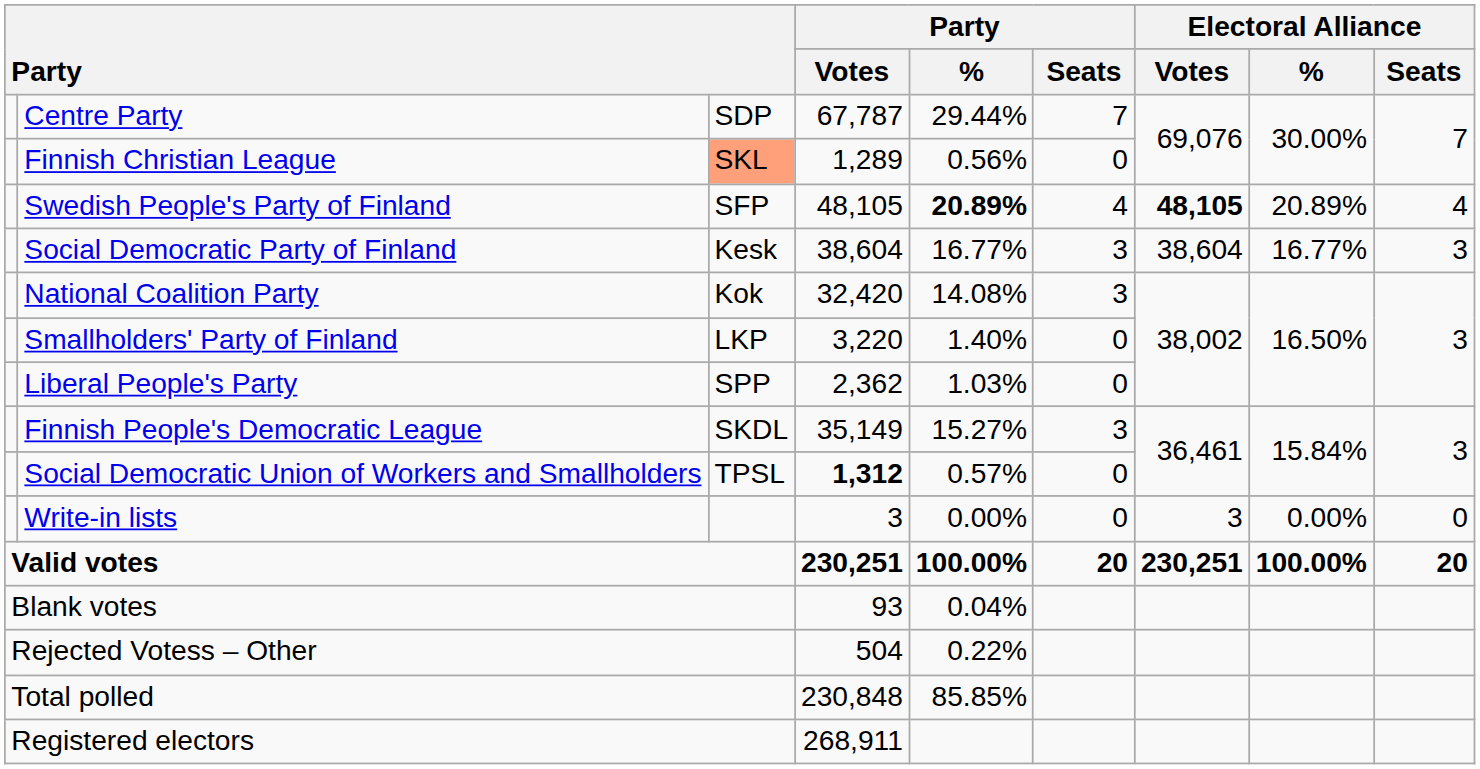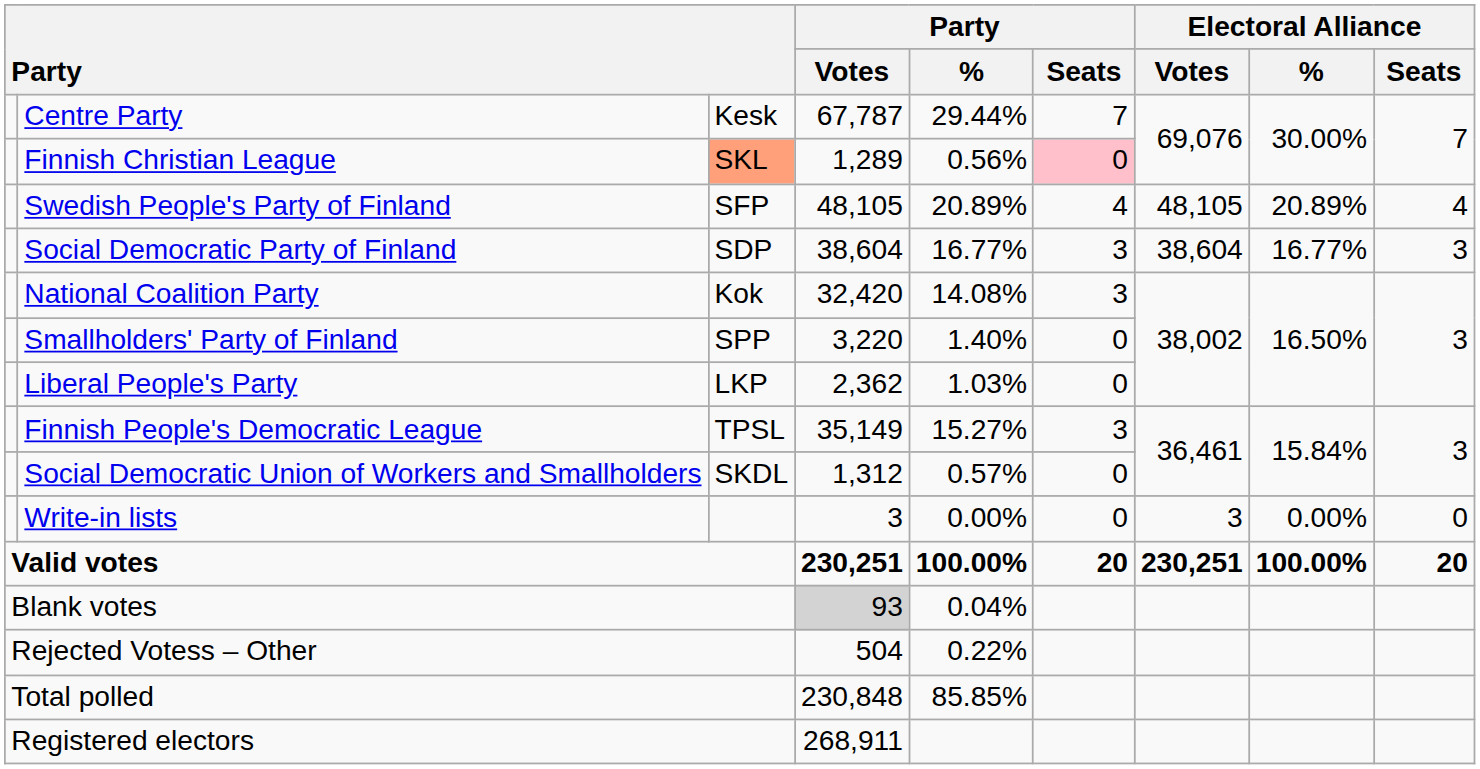 <table class="wikitable" border="1" style="text-align:right;">
 <tr>
 <th style="text-align:left;" valign=bottom rowspan=2 colspan=3>Party</th>
 <th colspan=3>Party</th>
 <th colspan=3>Electoral Alliance</th>
 </tr>
 <tr>
 <th align=center valign=bottom width="50">Votes</th>
 <th align=center valign=bottom width="50">%</th>
 <th align=center valign=bottom width="50">Seats</th>
 <th align=center valign=bottom width="50">Votes</th>
 <th align=center valign=bottom width="50">%</th>
 <th align=center valign=bottom width="50">Seats</th>
 </tr>
 <tr>
 <td></td>
 <td align=left><a href='#'>Centre Party</a></td>
-<td align=left>SDP</td>
+<td align=left>Kesk</td>
 <td>67,787</td>
 <td>29.44%</td>
 <td>7</td>
 <td rowspan=2>69,076</td>
 <td rowspan=2>30.00%</td>
 <td rowspan=2>7</td>
 </tr>
 <tr>
 <td></td>
 <td align=left><a href='#'>Finnish Christian League</a></td>
 <td align=left style="background: lightsalmon;">SKL</td>
 <td>1,289</td>
 <td>0.56%</td>
-<td>0</td>
+<td style="background: pink;">0</td>
 </tr>
 <tr>
 <td></td>
 <td align=left><a href='#'>Swedish People's Party of Finland</a></td>
 <td align=left>SFP</td>
 <td>48,105</td>
-<td><strong>20.89%</strong></td>
+<td>20.89%</td>
 <td>4</td>
-<td><strong>48,105</strong></td>
+<td>48,105</td>
 <td>20.89%</td>
 <td>4</td>
 </tr>
 <tr>
 <td></td>
 <td align=left style="white-space: nowrap;"><a href='#'>Social Democratic Party of Finland</a></td>
-<td align=left>Kesk</td>
+<td align=left>SDP</td>
 <td>38,604</td>
 <td>16.77%</td>
 <td>3</td>
 <td>38,604</td>
 <td>16.77%</td>
 <td>3</td>
 </tr>
 <tr>
 <td></td>
 <td align=left><a href='#'>National Coalition Party</a></td>
 <td align=left>Kok</td>
 <td>32,420</td>
 <td>14.08%</td>
 <td>3</td>
 <td rowspan=3>38,002</td>
 <td rowspan=3>16.50%</td>
 <td rowspan=3>3</td>
 </tr>
 <tr>
 <td></td>
 <td align=left><a href='#'>Smallholders' Party of Finland</a></td>
-<td align=left>LKP</td>
+<td align=left>SPP</td>
 <td>3,220</td>
 <td>1.40%</td>
 <td>0</td>
 </tr>
 <tr>
 <td></td>
 <td align=left><a href='#'>Liberal People's Party</a></td>
-<td align=left>SPP</td>
+<td align=left>LKP</td>
 <td>2,362</td>
 <td>1.03%</td>
 <td>0</td>
 </tr>
 <tr>
 <td></td>
 <td align=left><a href='#'>Finnish People's Democratic League</a></td>
-<td align=left>SKDL</td>
+<td align=left>TPSL</td>
 <td>35,149</td>
 <td>15.27%</td>
 <td>3</td>
 <td rowspan=2>36,461</td>
 <td rowspan=2>15.84%</td>
 <td rowspan=2>3</td>
 </tr>
 <tr>
 <td></td>
 <td align=left><a href='#'>Social Democratic Union of Workers and Smallholders</a></td>
-<td align=left>TPSL</td>
-<td><strong>1,312</strong></td>
+<td align=left>SKDL</td>
+<td>1,312</td>
 <td>0.57%</td>
 <td>0</td>
 </tr>
 <tr>
 <td></td>
 <td align=left><a href='#'>Write-in lists</a></td>
 <td align=left></td>
 <td>3</td>
 <td>0.00%</td>
 <td>0</td>
 <td>3</td>
 <td>0.00%</td>
 <td>0</td>
 </tr>
 <tr style="font-weight:bold">
 <td align=left colspan=3>Valid votes</td>
 <td>230,251</td>
 <td>100.00%</td>
 <td>20</td>
 <td>230,251</td>
 <td>100.00%</td>
 <td>20</td>
 </tr>
 <tr>
 <td align=left colspan=3>Blank votes</td>
-<td>93</td>
+<td style="background: lightgrey;">93</td>
 <td>0.04%</td>
 <td></td>
 <td></td>
 <td></td>
 <td></td>
 </tr>
 <tr>
 <td align=left colspan=3>Rejected Votess – Other</td>
 <td>504</td>
 <td>0.22%</td>
 <td></td>
 <td></td>
 <td></td>
 <td></td>
 </tr>
 <tr>
 <td align=left colspan=3>Total polled</td>
 <td>230,848</td>
 <td>85.85%</td>
 <td></td>
 <td></td>
 <td></td>
 <td></td>
 </tr>
 <tr>
 <td align=left colspan=3>Registered electors</td>
 <td>268,911</td>
 <td></td>
 <td></td>
 <td></td>
 <td></td>
 <td></td>
 </tr>
 </table>
